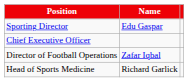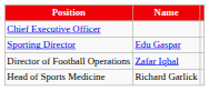 <table class="wikitable" style="text-align:left; font-size:90%;">
 <tr>
 <th style="background-color:#ee0107; color:#ffffff;">Position</th>
 <th style="background-color:#ee0107; color:#ffffff;">Name</th>
 <th style="background-color:#ee0107; color:#ffffff;"></th>
 </tr>
 <tr>
-<td><a href='#'>Sporting Director</a></td>
-<td> <a href='#'>Edu Gaspar</a></td>
+<td><a href='#'>Chief Executive Officer</a></td>
+<td></td>
 <td></td>
 </tr>
 <tr>
-<td><a href='#'>Chief Executive Officer</a></td>
-<td></td>
+<td><a href='#'>Sporting Director</a></td>
+<td> <a href='#'>Edu Gaspar</a></td>
 <td></td>
 </tr>
 <tr>
 <td>Director of Football Operations</td>
 <td> <a href='#'>Zafar Iqbal</a></td>
 <td></td>
 </tr>
 <tr>
 <td>Head of Sports Medicine</td>
 <td> Richard Garlick</td>
 <td></td>
 </tr>
 </table>
